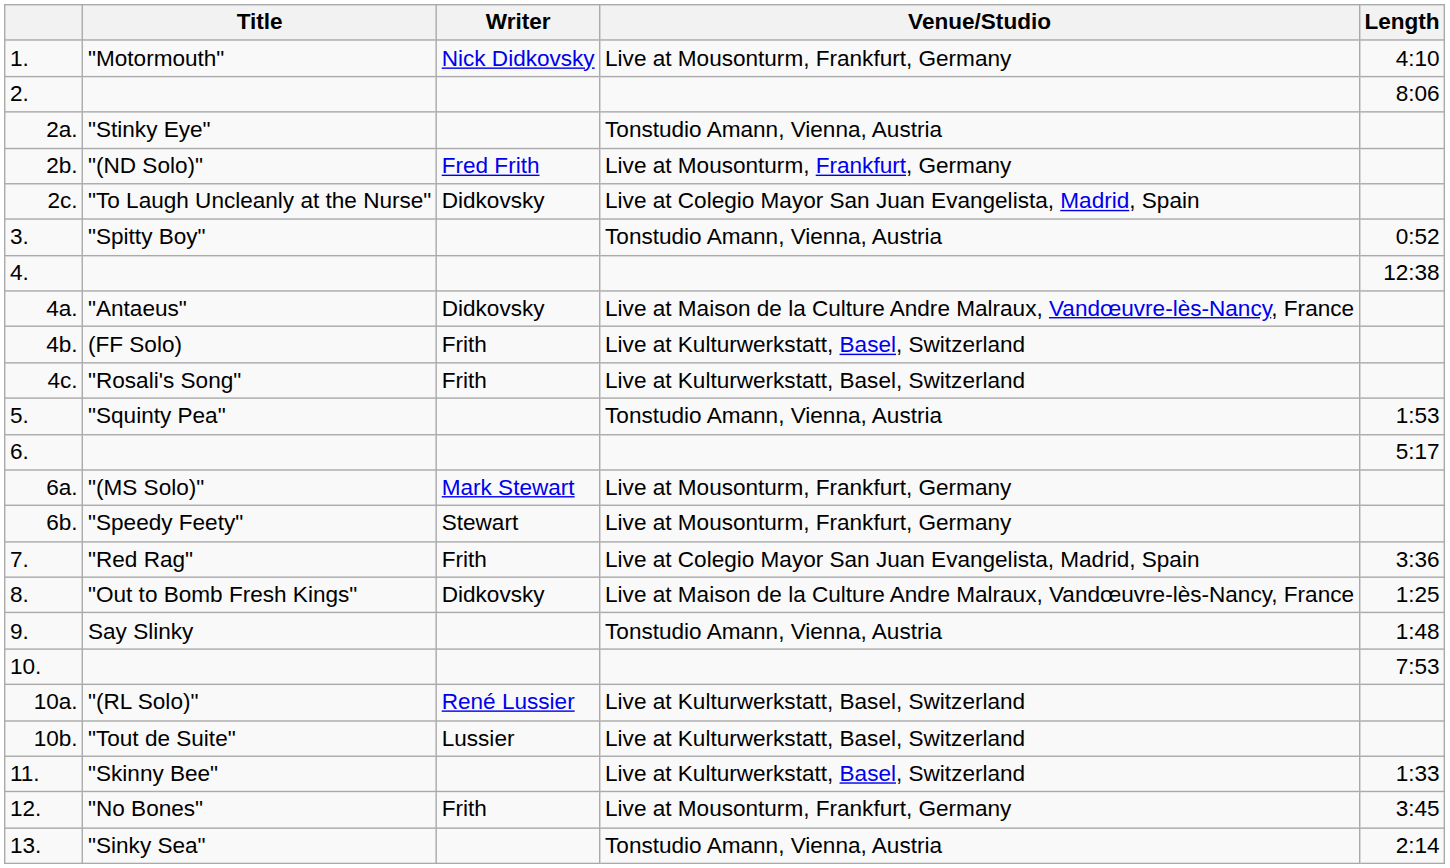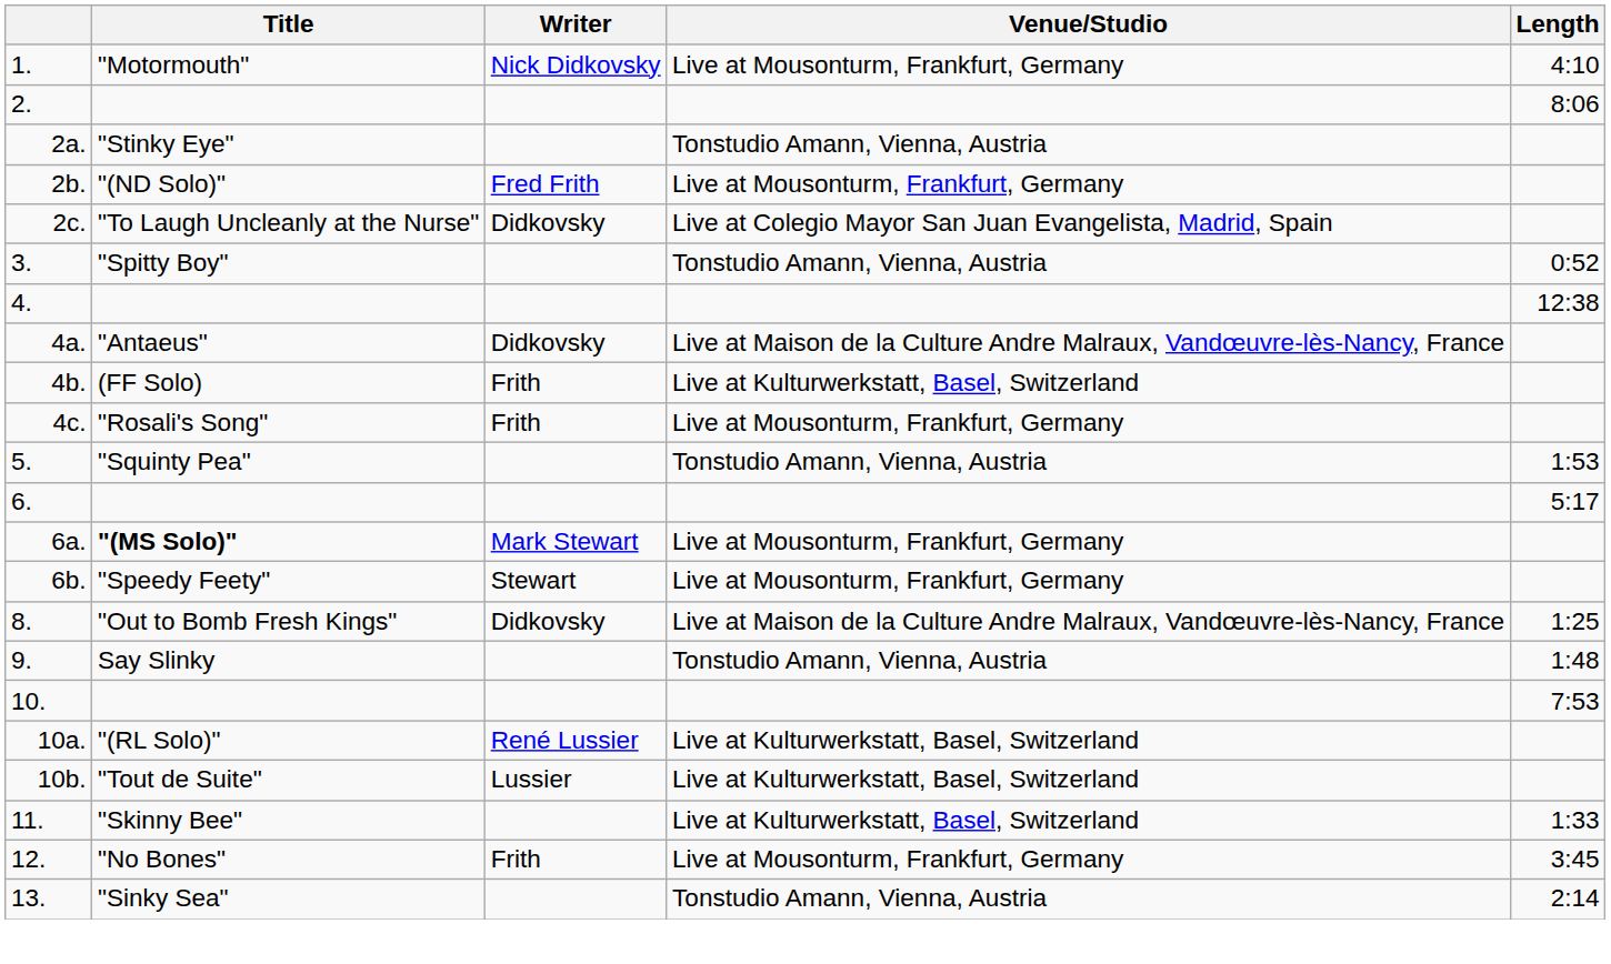 <table class="wikitable">
 <tr>
 <th style="width: 3em;"></th>
 <th>Title</th>
 <th>Writer</th>
 <th>Venue/Studio</th>
 <th>Length</th>
 </tr>
 <tr>
 <td>1.</td>
 <td>"Motormouth"</td>
 <td><a href='#'>Nick Didkovsky</a></td>
 <td>Live at Mousonturm, Frankfurt, Germany</td>
 <td style="text-align: right;">4:10</td>
 </tr>
 <tr>
 <td>2.</td>
 <td></td>
 <td></td>
 <td></td>
 <td style="text-align: right;">8:06</td>
 </tr>
 <tr>
 <td style="text-align: right;">2a.</td>
 <td>"Stinky Eye"</td>
 <td></td>
 <td>Tonstudio Amann, Vienna, Austria</td>
 <td></td>
 </tr>
 <tr>
 <td style="text-align: right;">2b.</td>
 <td>"(ND Solo)"</td>
 <td><a href='#'>Fred Frith</a></td>
 <td>Live at Mousonturm, <a href='#'>Frankfurt</a>, Germany</td>
 <td></td>
 </tr>
 <tr>
 <td style="text-align: right;">2c.</td>
 <td>"To Laugh Uncleanly at the Nurse"</td>
 <td>Didkovsky</td>
 <td>Live at Colegio Mayor San Juan Evangelista, <a href='#'>Madrid</a>, Spain</td>
 <td></td>
 </tr>
 <tr>
 <td>3.</td>
 <td>"Spitty Boy"</td>
 <td></td>
 <td>Tonstudio Amann, Vienna, Austria</td>
 <td style="text-align: right;">0:52</td>
 </tr>
 <tr>
 <td>4.</td>
 <td></td>
 <td></td>
 <td></td>
 <td style="text-align: right;">12:38</td>
 </tr>
 <tr>
 <td style="text-align: right;">4a.</td>
 <td>"Antaeus"</td>
 <td>Didkovsky</td>
 <td>Live at Maison de la Culture Andre Malraux, <a href='#'>Vandœuvre-lès-Nancy</a>, France</td>
 <td></td>
 </tr>
 <tr>
 <td style="text-align: right;">4b.</td>
 <td>(FF Solo)</td>
 <td>Frith</td>
 <td>Live at Kulturwerkstatt, <a href='#'>Basel</a>, Switzerland</td>
 <td></td>
 </tr>
 <tr>
 <td style="text-align: right;">4c.</td>
 <td>"Rosali's Song"</td>
 <td>Frith</td>
-<td>Live at Kulturwerkstatt, Basel, Switzerland</td>
+<td>Live at Mousonturm, Frankfurt, Germany</td>
 <td></td>
 </tr>
 <tr>
 <td>5.</td>
 <td>"Squinty Pea"</td>
 <td></td>
 <td>Tonstudio Amann, Vienna, Austria</td>
 <td style="text-align: right;">1:53</td>
 </tr>
 <tr>
 <td>6.</td>
 <td></td>
 <td></td>
 <td></td>
 <td style="text-align: right;">5:17</td>
 </tr>
 <tr>
 <td style="text-align: right;">6a.</td>
-<td>"(MS Solo)"</td>
+<td><strong>"(MS Solo)"</strong></td>
 <td><a href='#'>Mark Stewart</a></td>
 <td>Live at Mousonturm, Frankfurt, Germany</td>
 <td></td>
 </tr>
 <tr>
 <td style="text-align: right;">6b.</td>
 <td>"Speedy Feety"</td>
 <td>Stewart</td>
 <td>Live at Mousonturm, Frankfurt, Germany</td>
 <td></td>
-</tr>
-<tr>
-<td>7.</td>
-<td>"Red Rag"</td>
-<td>Frith</td>
-<td>Live at Colegio Mayor San Juan Evangelista, Madrid, Spain</td>
-<td style="text-align: right;">3:36</td>
 </tr>
 <tr>
 <td>8.</td>
 <td>"Out to Bomb Fresh Kings"</td>
 <td>Didkovsky</td>
 <td>Live at Maison de la Culture Andre Malraux, Vandœuvre-lès-Nancy, France</td>
 <td style="text-align: right;">1:25</td>
 </tr>
 <tr>
 <td>9.</td>
 <td>Say Slinky</td>
 <td></td>
 <td>Tonstudio Amann, Vienna, Austria</td>
 <td style="text-align: right;">1:48</td>
 </tr>
 <tr>
 <td>10.</td>
 <td></td>
 <td></td>
 <td></td>
 <td style="text-align: right;">7:53</td>
 </tr>
 <tr>
 <td style="text-align: right;">10a.</td>
 <td>"(RL Solo)"</td>
 <td><a href='#'>René Lussier</a></td>
 <td>Live at Kulturwerkstatt, Basel, Switzerland</td>
 <td></td>
 </tr>
 <tr>
 <td style="text-align: right;">10b.</td>
 <td>"Tout de Suite"</td>
 <td>Lussier</td>
 <td>Live at Kulturwerkstatt, Basel, Switzerland</td>
 <td></td>
 </tr>
 <tr>
 <td>11.</td>
 <td>"Skinny Bee"</td>
 <td></td>
 <td>Live at Kulturwerkstatt, <a href='#'>Basel</a>, Switzerland</td>
 <td style="text-align: right;">1:33</td>
 </tr>
 <tr>
 <td>12.</td>
 <td>"No Bones"</td>
 <td>Frith</td>
 <td>Live at Mousonturm, Frankfurt, Germany</td>
 <td style="text-align: right;">3:45</td>
 </tr>
 <tr>
 <td>13.</td>
 <td>"Sinky Sea"</td>
 <td></td>
 <td>Tonstudio Amann, Vienna, Austria</td>
 <td style="text-align: right;">2:14</td>
 </tr>
 </table>
